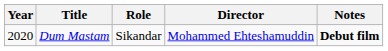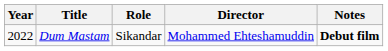 <table class="wikitable sortable">
 <tr>
 <th>Year</th>
 <th>Title</th>
 <th>Role</th>
 <th>Director</th>
 <th class="unsortable">Notes</th>
 </tr>
 <tr>
-<td>2020</td>
+<td>2022</td>
 <td><em><a href='#'>Dum Mastam</a></em></td>
 <td>Sikandar</td>
 <td><a href='#'>Mohammed Ehteshamuddin</a></td>
 <td><strong>Debut film</strong></td>
 </tr>
 </table>
